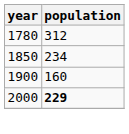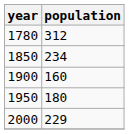 <table class="wikitable">
 <tr>
 <th>year</th>
 <th>population</th>
 </tr>
 <tr>
 <td>1780</td>
 <td>312</td>
 </tr>
 <tr>
 <td>1850</td>
 <td>234</td>
 </tr>
 <tr>
 <td>1900</td>
 <td>160</td>
 </tr>
 <tr>
+<td>1950</td>
+<td>180</td>
+</tr>
+<tr>
 <td>2000</td>
-<td><strong>229</strong></td>
+<td>229</td>
 </tr>
 <tr>
 </tr>
 </table>
